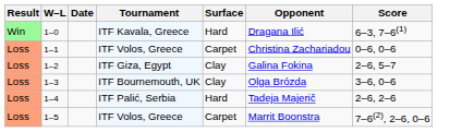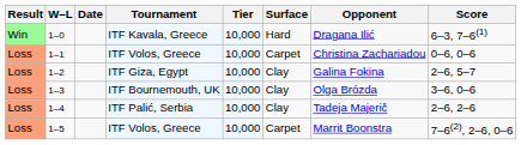 <table class="sortable wikitable">
 <tr>
 <th>Result</th>
 <th class="unsortable">W–L</th>
 <th>Date</th>
 <th>Tournament</th>
+<th>Tier</th>
 <th>Surface</th>
 <th>Opponent</th>
 <th class="unsortable">Score</th>
 </tr>
 <tr>
 <td style="background:#98fb98;">Win</td>
 <td><small>1–0</small></td>
 <td></td>
 <td style="background:#f0f8ff;">ITF Kavala, Greece</td>
+<td style="background:#f0f8ff;">10,000</td>
 <td>Hard</td>
 <td> <a href='#'>Dragana Ilić</a></td>
 <td>6–3, 7–6<sup>(1)</sup></td>
 </tr>
 <tr>
 <td style="background:#ffa07a;">Loss</td>
 <td><small>1–1</small></td>
 <td></td>
 <td style="background:#f0f8ff;">ITF Volos, Greece</td>
+<td style="background:#f0f8ff;">10,000</td>
 <td>Carpet</td>
 <td> <a href='#'>Christina Zachariadou</a></td>
 <td>0–6, 0–6</td>
 </tr>
 <tr>
 <td style="background:#ffa07a;">Loss</td>
 <td><small>1–2</small></td>
 <td></td>
 <td style="background:#f0f8ff;">ITF Giza, Egypt</td>
+<td style="background:#f0f8ff;">10,000</td>
 <td>Clay</td>
 <td> <a href='#'>Galina Fokina</a></td>
 <td>2–6, 5–7</td>
 </tr>
 <tr>
 <td style="background:#ffa07a;">Loss</td>
 <td><small>1–3</small></td>
 <td></td>
 <td style="background:#f0f8ff;">ITF Bournemouth, UK</td>
+<td style="background:#f0f8ff;">10,000</td>
 <td>Clay</td>
 <td> <a href='#'>Olga Brózda</a></td>
 <td>3–6, 0–6</td>
 </tr>
 <tr>
 <td style="background:#ffa07a;">Loss</td>
 <td><small>1–4</small></td>
 <td></td>
 <td style="background:#f0f8ff;">ITF Palić, Serbia</td>
-<td>Hard</td>
+<td style="background:#f0f8ff;">10,000</td>
+<td>Clay</td>
 <td> <a href='#'>Tadeja Majerič</a></td>
 <td>2–6, 2–6</td>
 </tr>
 <tr>
 <td style="background:#ffa07a;">Loss</td>
 <td><small>1–5</small></td>
 <td></td>
 <td style="background:#f0f8ff;">ITF Volos, Greece</td>
+<td style="background:#f0f8ff;">10,000</td>
 <td>Carpet</td>
 <td> <a href='#'>Marrit Boonstra</a></td>
 <td>7–6<sup>(2)</sup>, 2–6, 0–6</td>
 </tr>
 </table>
